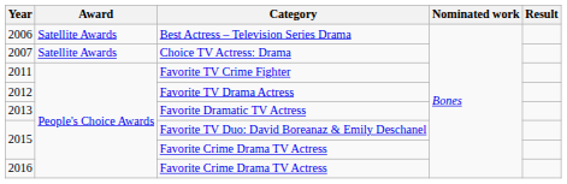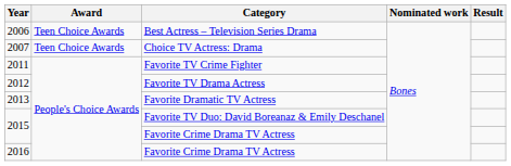 <table class="wikitable sortable">
 <tr>
 <th>Year</th>
 <th>Award</th>
 <th>Category</th>
 <th>Nominated work</th>
 <th>Result</th>
 </tr>
 <tr>
 <td>2006</td>
-<td><a href='#'>Satellite Awards</a></td>
+<td><a href='#'>Teen Choice Awards</a></td>
 <td><a href='#'>Best Actress – Television Series Drama</a></td>
 <td rowspan="8"><em><a href='#'>Bones</a></em></td>
 <td></td>
 </tr>
 <tr>
 <td>2007</td>
-<td><a href='#'>Satellite Awards</a></td>
+<td><a href='#'>Teen Choice Awards</a></td>
 <td><a href='#'>Choice TV Actress: Drama</a></td>
 <td></td>
 </tr>
 <tr>
 <td>2011</td>
 <td rowspan="6"><a href='#'>People's Choice Awards</a></td>
 <td><a href='#'>Favorite TV Crime Fighter</a></td>
 <td></td>
 </tr>
 <tr>
 <td>2012</td>
 <td><a href='#'>Favorite TV Drama Actress</a></td>
 <td></td>
 </tr>
 <tr>
 <td>2013</td>
 <td><a href='#'>Favorite Dramatic TV Actress</a></td>
 <td></td>
 </tr>
 <tr>
 <td rowspan="2">2015</td>
 <td><a href='#'>Favorite TV Duo: David Boreanaz & Emily Deschanel</a></td>
 <td></td>
 </tr>
 <tr>
 <td><a href='#'>Favorite Crime Drama TV Actress</a></td>
 <td></td>
 </tr>
 <tr>
 <td>2016</td>
 <td><a href='#'>Favorite Crime Drama TV Actress</a></td>
 <td></td>
 </tr>
 </table>
